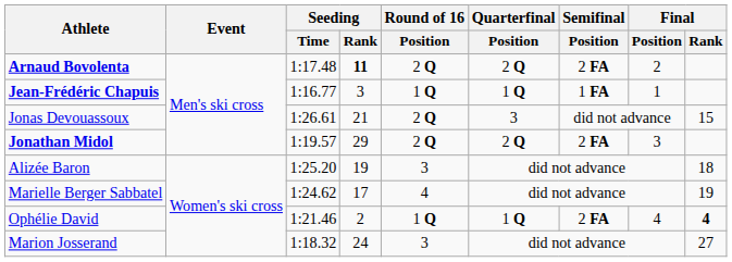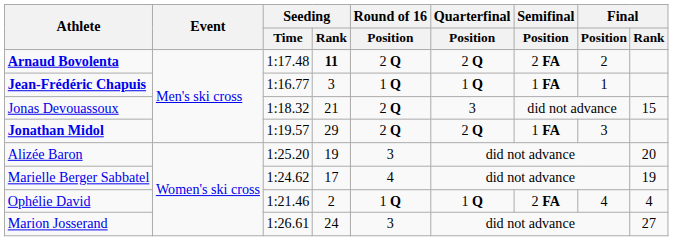 <table class="wikitable" style="font-size:90%">
 <tr>
 <th rowspan="2">Athlete</th>
 <th rowspan="2">Event</th>
 <th colspan="2">Seeding</th>
 <th>Round of 16</th>
 <th>Quarterfinal</th>
 <th>Semifinal</th>
 <th colspan=2>Final</th>
 </tr>
 <tr style="font-size:95%">
 <th>Time</th>
 <th>Rank</th>
 <th>Position</th>
 <th>Position</th>
 <th>Position</th>
 <th>Position</th>
 <th>Rank</th>
 </tr>
 <tr align=center>
 <td align=left><strong><a href='#'>Arnaud Bovolenta</a></strong></td>
 <td align=left rowspan=4><a href='#'>Men's ski cross</a></td>
 <td>1:17.48</td>
 <td><strong>11</strong></td>
 <td>2 <strong>Q</strong></td>
 <td>2 <strong>Q</strong></td>
 <td>2 <strong>FA</strong></td>
 <td>2</td>
 <td></td>
 </tr>
 <tr align=center>
 <td align=left><strong><a href='#'>Jean-Frédéric Chapuis</a></strong></td>
 <td>1:16.77</td>
 <td>3</td>
 <td>1 <strong>Q</strong></td>
 <td>1 <strong>Q</strong></td>
 <td>1 <strong>FA</strong></td>
 <td>1</td>
 <td></td>
 </tr>
 <tr align=center>
 <td align=left><a href='#'>Jonas Devouassoux</a></td>
-<td>1:26.61</td>
+<td>1:18.32</td>
 <td>21</td>
 <td>2 <strong>Q</strong></td>
 <td>3</td>
 <td colspan=2>did not advance</td>
 <td>15</td>
 </tr>
 <tr align=center>
 <td align=left><strong><a href='#'>Jonathan Midol</a></strong></td>
 <td>1:19.57</td>
 <td>29</td>
 <td>2 <strong>Q</strong></td>
 <td>2 <strong>Q</strong></td>
-<td>2 <strong>FA</strong></td>
+<td>1 <strong>FA</strong></td>
 <td>3</td>
 <td></td>
 </tr>
 <tr align=center>
 <td align=left><a href='#'>Alizée Baron</a></td>
 <td align=left rowspan=4><a href='#'>Women's ski cross</a></td>
 <td>1:25.20</td>
 <td>19</td>
 <td>3</td>
 <td colspan=3>did not advance</td>
-<td>18</td>
+<td>20</td>
 </tr>
 <tr align=center>
 <td align=left><a href='#'>Marielle Berger Sabbatel</a></td>
 <td>1:24.62</td>
 <td>17</td>
 <td>4</td>
 <td colspan=3>did not advance</td>
 <td>19</td>
 </tr>
 <tr align=center>
 <td align=left><a href='#'>Ophélie David</a></td>
 <td>1:21.46</td>
 <td>2</td>
 <td>1 <strong>Q</strong></td>
 <td>1 <strong>Q</strong></td>
 <td>2 <strong>FA</strong></td>
 <td>4</td>
-<td><strong>4</strong></td>
+<td>4</td>
 </tr>
 <tr align=center>
 <td align=left><a href='#'>Marion Josserand</a></td>
-<td>1:18.32</td>
+<td>1:26.61</td>
 <td>24</td>
 <td>3</td>
 <td colspan=3>did not advance</td>
 <td>27</td>
 </tr>
 </table>
